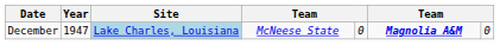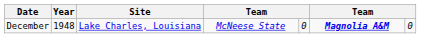 <table class="wikitable">
 <tr>
 <th>Date</th>
 <th>Year</th>
 <th>Site</th>
 <th colspan=2 width=150>Team</th>
 <th colspan=2 width=150>Team</th>
 </tr>
 <tr align=center>
 <td>December</td>
-<td>1947</td>
-<td style="background: lightblue;"><a href='#'>Lake Charles, Louisiana</a></td>
+<td>1948</td>
+<td><a href='#'>Lake Charles, Louisiana</a></td>
 <td align=center><em><a href='#'>McNeese State</a></em></td>
 <td width=10><em>0</em></td>
 <td align=center><strong><em><a href='#'>Magnolia A&M</a></em></strong></td>
 <td width=10><em>0</em></td>
 </tr>
 </table>
